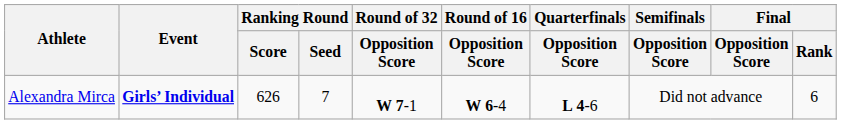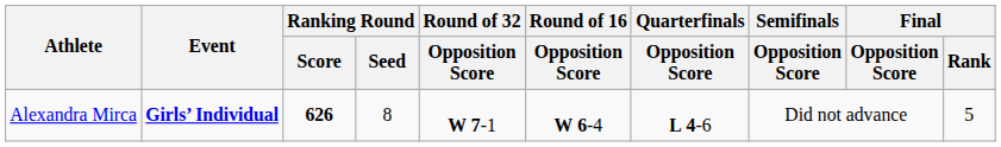 <table class="wikitable" border="1" style="font-size:90%">
 <tr>
 <th rowspan=2>Athlete</th>
 <th rowspan=2>Event</th>
 <th colspan=2>Ranking Round</th>
 <th>Round of 32</th>
 <th>Round of 16</th>
 <th>Quarterfinals</th>
 <th>Semifinals</th>
 <th colspan=2>Final</th>
 </tr>
 <tr>
 <th>Score</th>
 <th>Seed</th>
 <th>Opposition<br>Score</th>
 <th>Opposition<br>Score</th>
 <th>Opposition<br>Score</th>
 <th>Opposition<br>Score</th>
 <th>Opposition<br>Score</th>
 <th>Rank</th>
 </tr>
 <tr>
 <td><a href='#'>Alexandra Mirca</a></td>
 <td><strong><a href='#'>Girls’ Individual</a></strong></td>
-<td align=center>626</td>
-<td align=center>7</td>
+<td align=center><strong>626</strong></td>
+<td align=center>8</td>
 <td align=center> <br> <strong>W</strong> <strong>7</strong>-1</td>
 <td align=center> <br> <strong>W</strong> <strong>6</strong>-4</td>
 <td align=center> <br> <strong>L</strong> <strong>4</strong>-6</td>
 <td colspan=2 align=center>Did not advance</td>
-<td align=center>6</td>
+<td align=center>5</td>
 </tr>
 </table>
